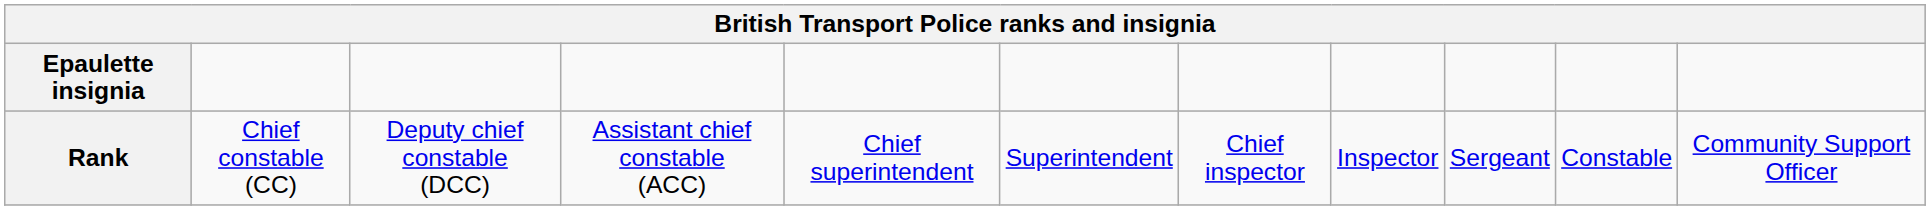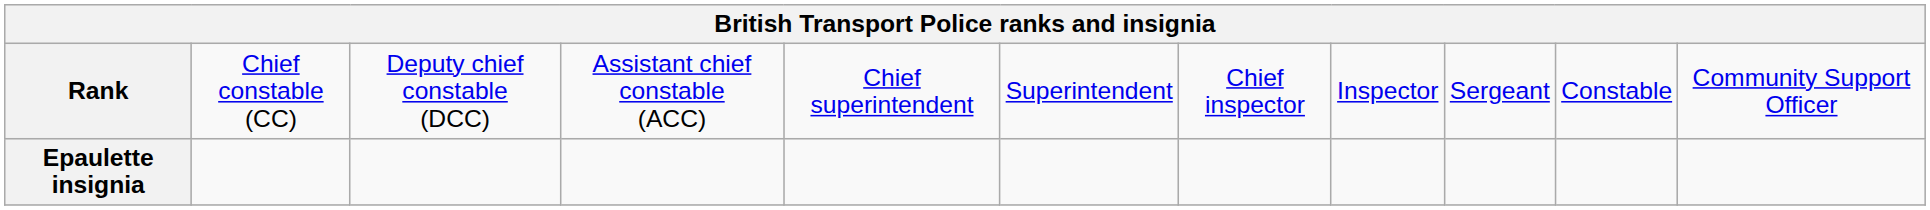 <table class="wikitable" style="text-align: center;">
 <tr>
 <th colspan=11>British Transport Police ranks and insignia</th>
+</tr>
+<tr>
+<th>Rank</th>
+<td><a href='#'>Chief constable</a><br>(CC)</td>
+<td><a href='#'>Deputy chief constable</a><br>(DCC)</td>
+<td><a href='#'>Assistant chief constable</a><br>(ACC)</td>
+<td><a href='#'>Chief superintendent</a></td>
+<td><a href='#'>Superintendent</a></td>
+<td><a href='#'>Chief inspector</a></td>
+<td><a href='#'>Inspector</a></td>
+<td><a href='#'>Sergeant</a></td>
+<td><a href='#'>Constable</a></td>
+<td><a href='#'>Community Support Officer</a></td>
 </tr>
 <tr>
 <th>Epaulette insignia</th>
 <td></td>
 <td></td>
 <td></td>
 <td></td>
 <td></td>
 <td></td>
 <td></td>
 <td></td>
 <td></td>
 <td></td>
 </tr>
-<tr>
-<th>Rank</th>
-<td><a href='#'>Chief constable</a><br>(CC)</td>
-<td><a href='#'>Deputy chief constable</a><br>(DCC)</td>
-<td><a href='#'>Assistant chief constable</a><br>(ACC)</td>
-<td><a href='#'>Chief superintendent</a></td>
-<td><a href='#'>Superintendent</a></td>
-<td><a href='#'>Chief inspector</a></td>
-<td><a href='#'>Inspector</a></td>
-<td><a href='#'>Sergeant</a></td>
-<td><a href='#'>Constable</a></td>
-<td><a href='#'>Community Support Officer</a></td>
-</tr>
 </table>
